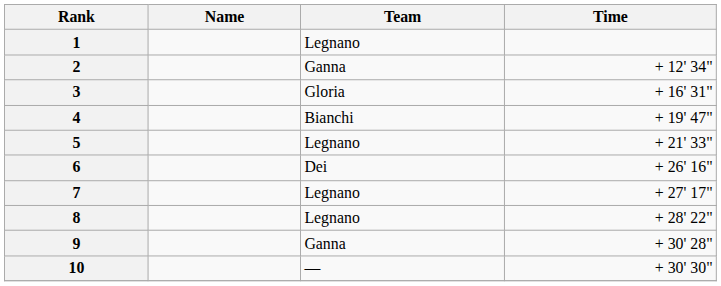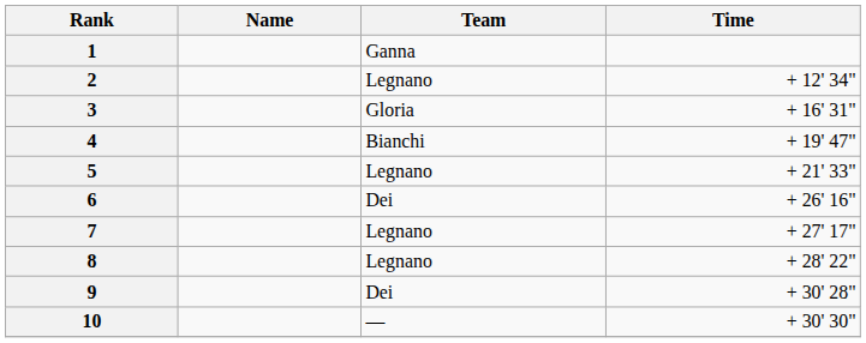 <table class="wikitable" style="width:45em;margin-bottom:0;">
 <tr>
 <th>Rank</th>
 <th>Name</th>
 <th>Team</th>
 <th>Time</th>
 </tr>
 <tr>
 <th style="text-align:center">1</th>
 <td> </td>
-<td>Legnano</td>
+<td>Ganna</td>
 <td align="right"></td>
 </tr>
 <tr>
 <th style="text-align:center">2</th>
 <td></td>
-<td>Ganna</td>
+<td>Legnano</td>
 <td align="right">+ 12' 34"</td>
 </tr>
 <tr>
 <th style="text-align:center">3</th>
 <td></td>
 <td>Gloria</td>
 <td align="right">+ 16' 31"</td>
 </tr>
 <tr>
 <th style="text-align:center">4</th>
 <td></td>
 <td>Bianchi</td>
 <td align="right">+ 19' 47"</td>
 </tr>
 <tr>
 <th style="text-align:center">5</th>
 <td></td>
 <td>Legnano</td>
 <td align="right">+ 21' 33"</td>
 </tr>
 <tr>
 <th style="text-align:center">6</th>
 <td></td>
 <td>Dei</td>
 <td align="right">+ 26' 16"</td>
 </tr>
 <tr>
 <th style="text-align:center">7</th>
 <td></td>
 <td>Legnano</td>
 <td align="right">+ 27' 17"</td>
 </tr>
 <tr>
 <th style="text-align:center">8</th>
 <td></td>
 <td>Legnano</td>
 <td align="right">+ 28' 22"</td>
 </tr>
 <tr>
 <th style="text-align:center">9</th>
 <td></td>
-<td>Ganna</td>
+<td>Dei</td>
 <td align="right">+ 30' 28"</td>
 </tr>
 <tr>
 <th style="text-align:center">10</th>
 <td></td>
 <td>—</td>
 <td align="right">+ 30' 30"</td>
 </tr>
 <tr>
 </tr>
 </table>
